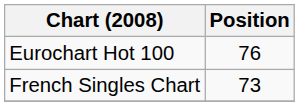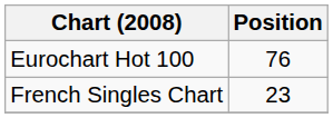 <table class="wikitable sortable">
 <tr>
 <th>Chart (2008)</th>
 <th>Position</th>
 </tr>
 <tr>
 <td>Eurochart Hot 100</td>
 <td align="center">76</td>
 </tr>
 <tr>
 <td>French Singles Chart</td>
-<td align="center">73</td>
+<td align="center">23</td>
 </tr>
 <tr>
 </tr>
 </table>
